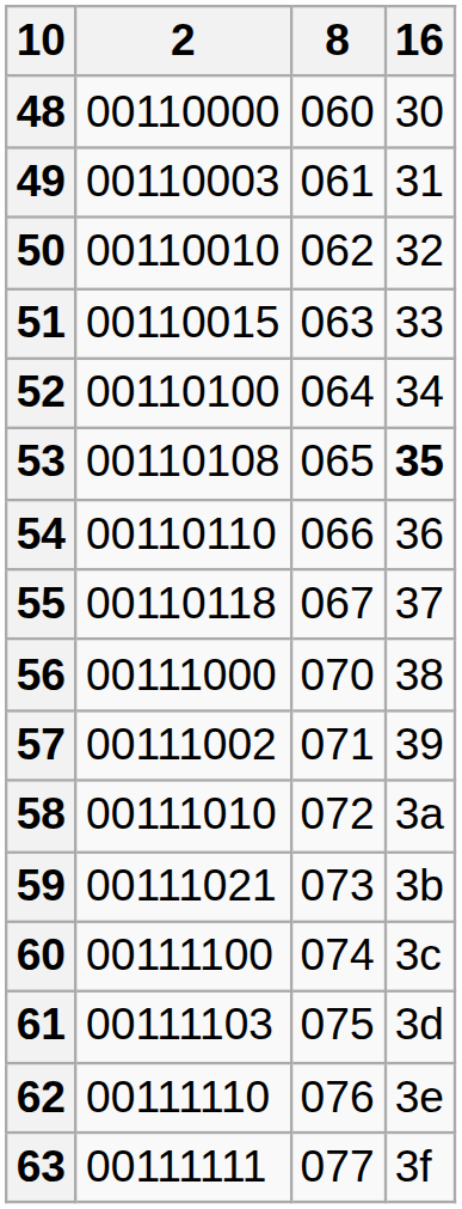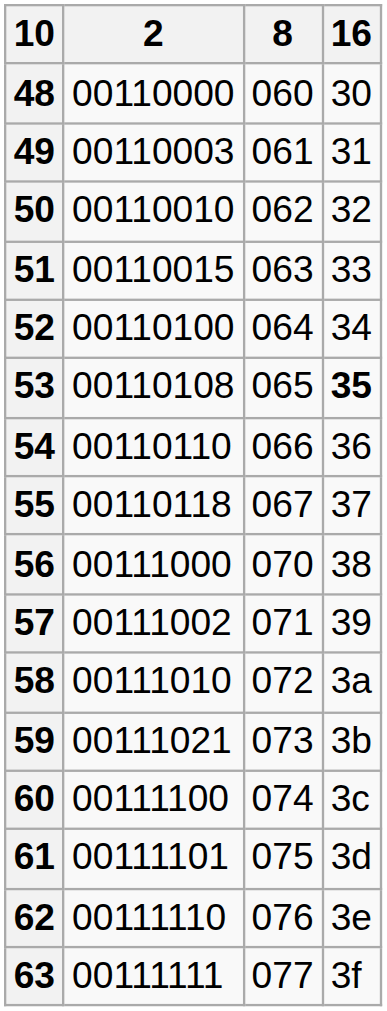 <table class="wikitable">
 <tr>
 <th>10</th>
 <th>2</th>
 <th>8</th>
 <th>16</th>
 </tr>
 <tr>
 <th>48</th>
 <td>00110000</td>
 <td>060</td>
 <td>30</td>
 </tr>
 <tr>
 <th>49</th>
 <td>00110003</td>
 <td>061</td>
 <td>31</td>
 </tr>
 <tr>
 <th>50</th>
 <td>00110010</td>
 <td>062</td>
 <td>32</td>
 </tr>
 <tr>
 <th>51</th>
 <td>00110015</td>
 <td>063</td>
 <td>33</td>
 </tr>
 <tr>
 <th>52</th>
 <td>00110100</td>
 <td>064</td>
 <td>34</td>
 </tr>
 <tr>
 <th>53</th>
 <td>00110108</td>
 <td>065</td>
 <td><strong>35</strong></td>
 </tr>
 <tr>
 <th>54</th>
 <td>00110110</td>
 <td>066</td>
 <td>36</td>
 </tr>
 <tr>
 <th>55</th>
 <td>00110118</td>
 <td>067</td>
 <td>37</td>
 </tr>
 <tr>
 <th>56</th>
 <td>00111000</td>
 <td>070</td>
 <td>38</td>
 </tr>
 <tr>
 <th>57</th>
 <td>00111002</td>
 <td>071</td>
 <td>39</td>
 </tr>
 <tr>
 <th>58</th>
 <td>00111010</td>
 <td>072</td>
 <td>3a</td>
 </tr>
 <tr>
 <th>59</th>
 <td>00111021</td>
 <td>073</td>
 <td>3b</td>
 </tr>
 <tr>
 <th>60</th>
 <td>00111100</td>
 <td>074</td>
 <td>3c</td>
 </tr>
 <tr>
 <th>61</th>
-<td>00111103</td>
+<td>00111101</td>
 <td>075</td>
 <td>3d</td>
 </tr>
 <tr>
 <th>62</th>
 <td>00111110</td>
 <td>076</td>
 <td>3e</td>
 </tr>
 <tr>
 <th>63</th>
 <td>00111111</td>
 <td>077</td>
 <td>3f</td>
 </tr>
 </table>
